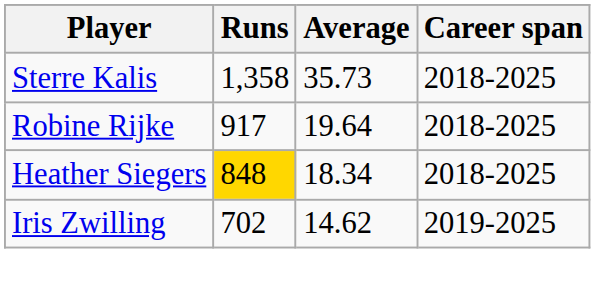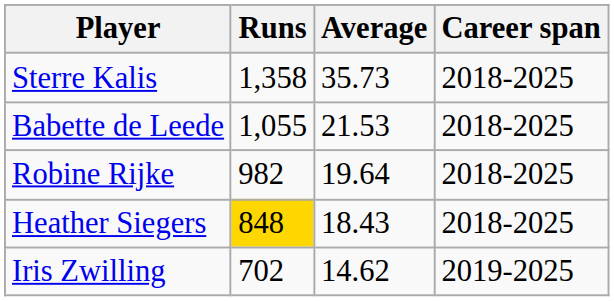 <table class="wikitable">
 <tr>
 <th>Player</th>
 <th>Runs</th>
 <th>Average</th>
 <th>Career span</th>
 </tr>
 <tr>
 <td><a href='#'>Sterre Kalis</a></td>
 <td>1,358</td>
 <td>35.73</td>
 <td>2018-2025</td>
 </tr>
 <tr>
+<td><a href='#'>Babette de Leede</a></td>
+<td>1,055</td>
+<td>21.53</td>
+<td>2018-2025</td>
+</tr>
+<tr>
 <td><a href='#'>Robine Rijke</a></td>
-<td>917</td>
+<td>982</td>
 <td>19.64</td>
 <td>2018-2025</td>
 </tr>
 <tr>
 <td><a href='#'>Heather Siegers</a></td>
 <td style="background: gold;">848</td>
-<td>18.34</td>
+<td>18.43</td>
 <td>2018-2025</td>
 </tr>
 <tr>
 <td><a href='#'>Iris Zwilling</a></td>
 <td>702</td>
 <td>14.62</td>
 <td>2019-2025</td>
 </tr>
 </table>
